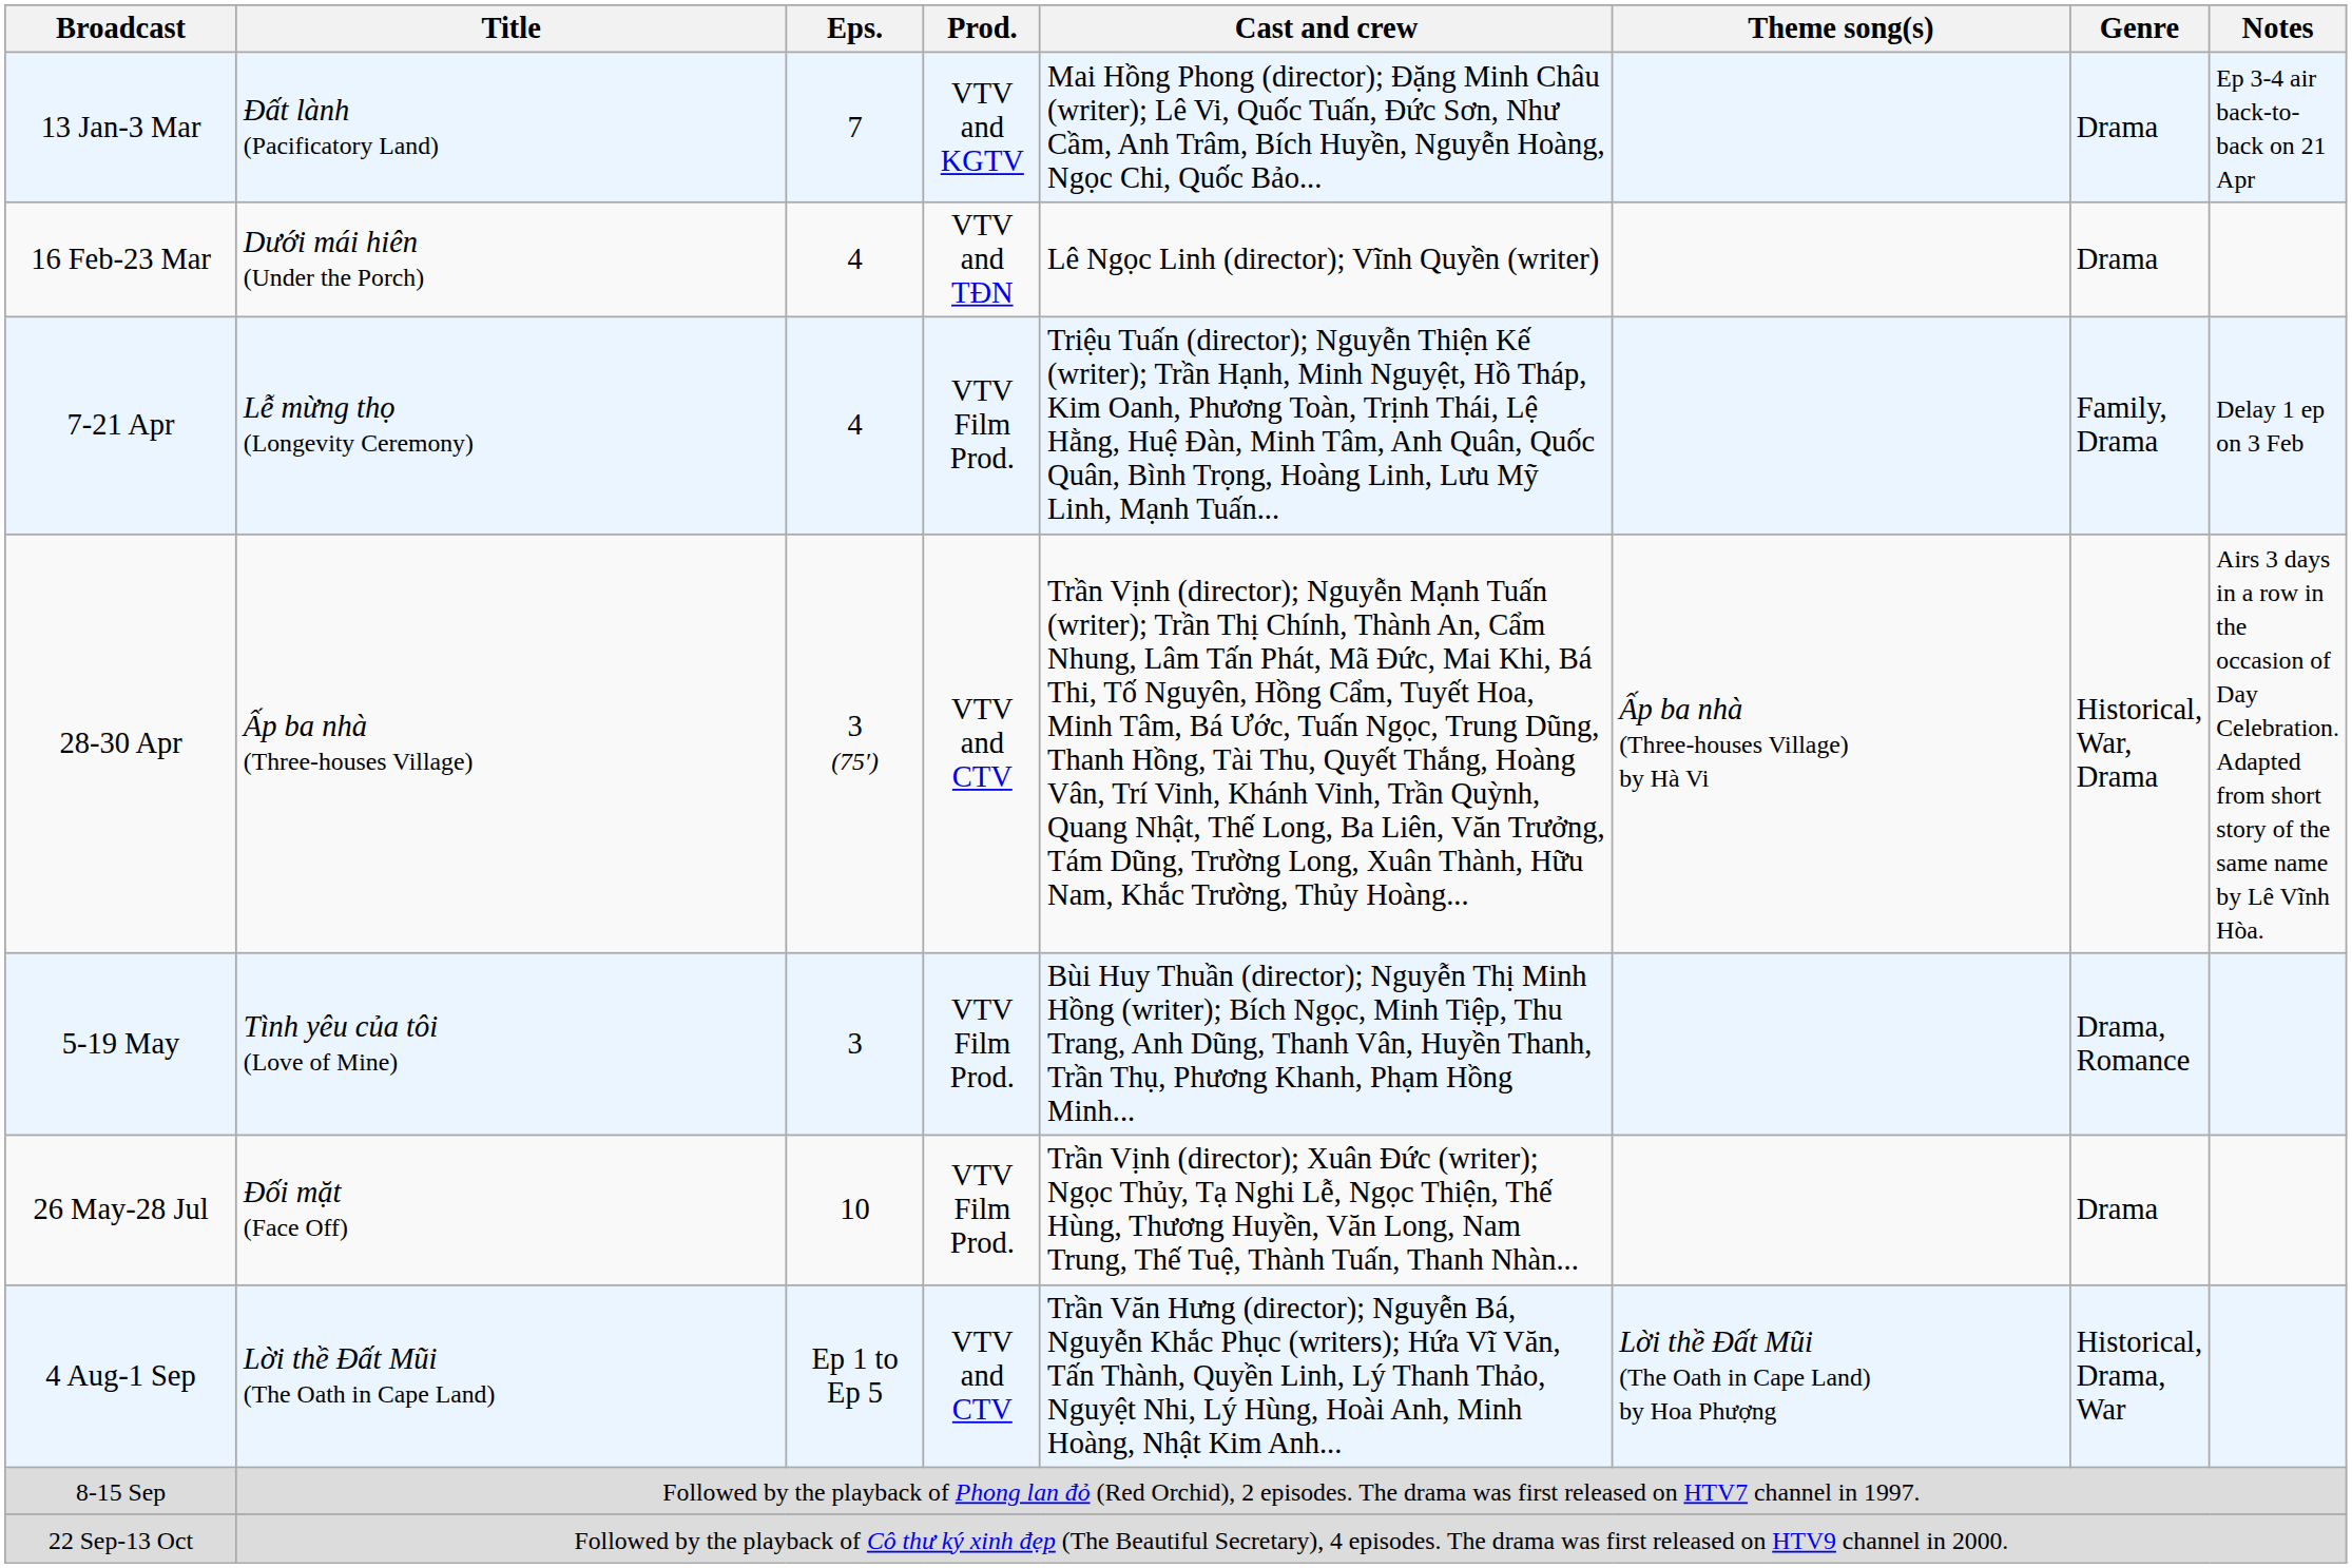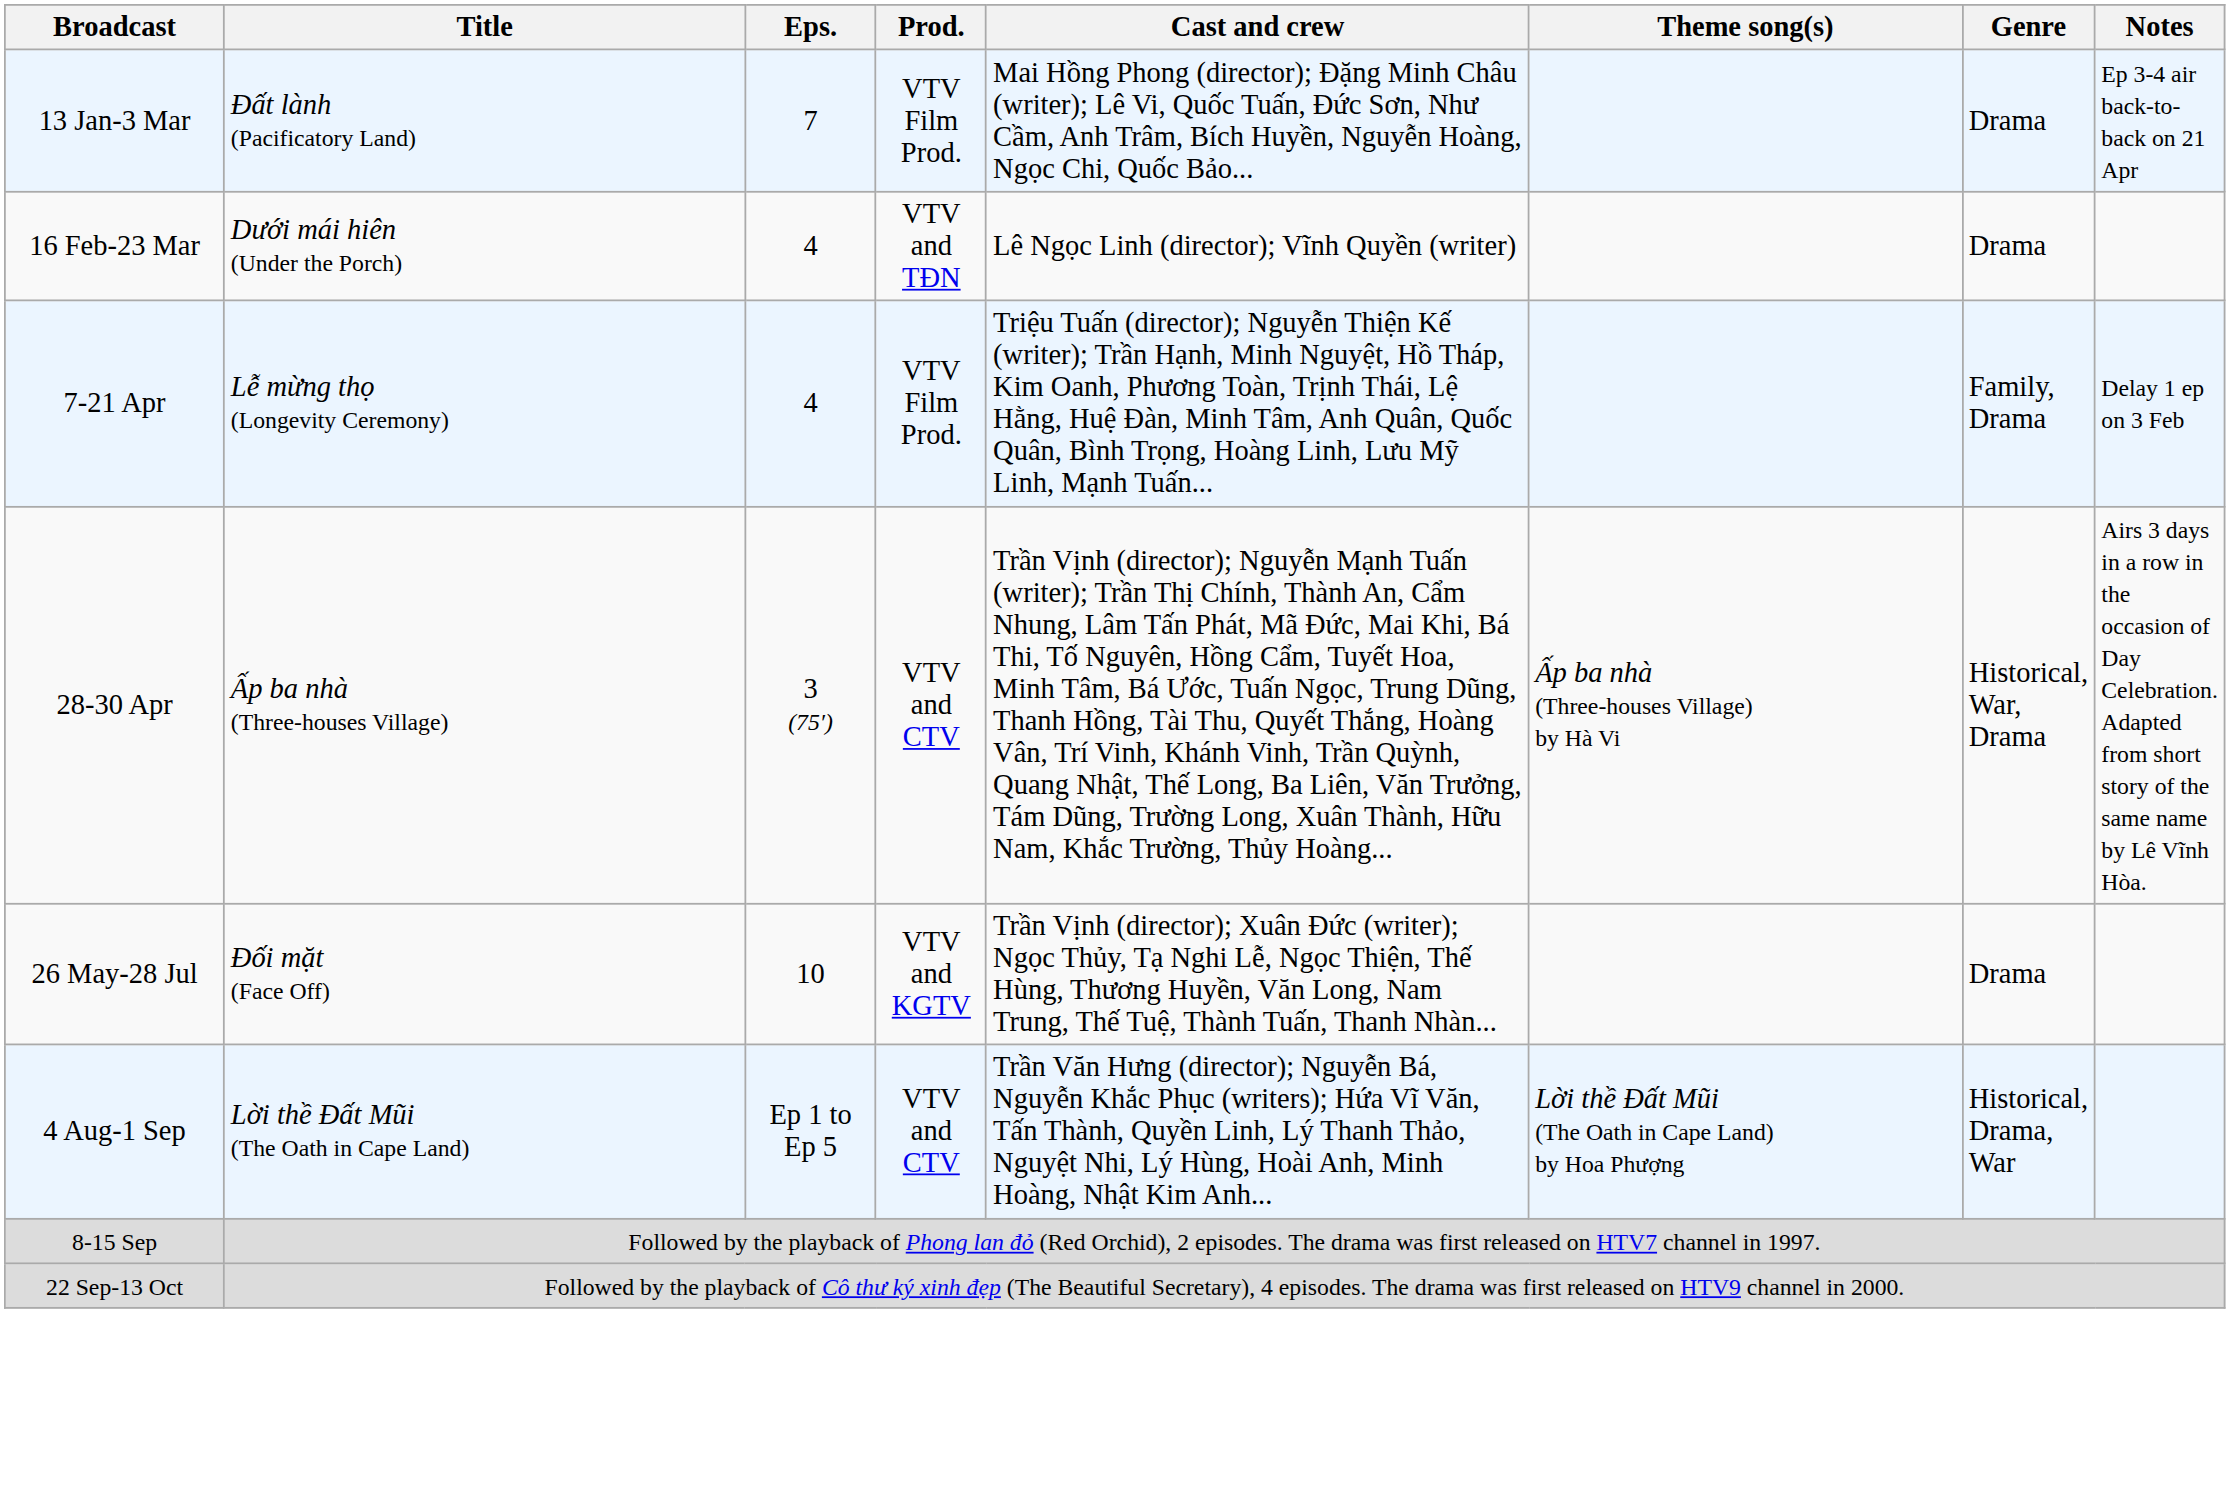 <table class="wikitable sortable">
 <tr>
 <th style="width:10%;">Broadcast</th>
 <th style="width:24%;">Title</th>
 <th style="width:6%;">Eps.</th>
 <th style="width:5%;">Prod.</th>
 <th style="width:25%;">Cast and crew</th>
 <th style="width:20%;">Theme song(s)</th>
 <th style="width:5%;">Genre</th>
 <th style="width:5%;">Notes</th>
 </tr>
 <tr ---- bgcolor="#ebf5ff">
 <td style="text-align:center;">13 Jan-3 Mar <br></td>
 <td><em>Đất lành</em> <br><small>(Pacificatory Land)</small></td>
 <td style="text-align:center;">7</td>
-<td style="text-align:center;">VTV<br>and<br><a href='#'>KGTV</a></td>
+<td style="text-align:center;">VTV Film Prod.</td>
 <td>Mai Hồng Phong (director); Đặng Minh Châu (writer); Lê Vi, Quốc Tuấn, Đức Sơn, Như Cầm, Anh Trâm, Bích Huyền, Nguyễn Hoàng, Ngọc Chi, Quốc Bảo...</td>
 <td></td>
 <td>Drama</td>
 <td><small>Ep 3-4 air back-to-back on 21 Apr</small></td>
 </tr>
 <tr>
 <td style="text-align:center;">16 Feb-23 Mar <br></td>
 <td><em>Dưới mái hiên</em> <br><small>(Under the Porch)</small></td>
 <td style="text-align:center;">4</td>
 <td style="text-align:center;">VTV<br>and<br><a href='#'>TĐN</a></td>
 <td>Lê Ngọc Linh (director); Vĩnh Quyền (writer)</td>
 <td></td>
 <td>Drama</td>
 <td></td>
 </tr>
 <tr ---- bgcolor="#ebf5ff">
 <td style="text-align:center;">7-21 Apr <br></td>
 <td><em>Lễ mừng thọ</em> <br><small>(Longevity Ceremony)</small></td>
 <td style="text-align:center;">4</td>
 <td style="text-align:center;">VTV Film Prod.</td>
 <td>Triệu Tuấn (director); Nguyễn Thiện Kế (writer); Trần Hạnh, Minh Nguyệt, Hồ Tháp, Kim Oanh, Phương Toàn, Trịnh Thái, Lệ Hằng, Huệ Đàn, Minh Tâm, Anh Quân, Quốc Quân, Bình Trọng, Hoàng Linh, Lưu Mỹ Linh, Mạnh Tuấn...</td>
 <td></td>
 <td>Family, Drama</td>
 <td><small>Delay 1 ep on 3 Feb</small></td>
 </tr>
 <tr>
 <td style="text-align:center;">28-30 Apr <br></td>
 <td><em>Ấp ba nhà</em> <br><small>(Three-houses Village)</small></td>
 <td style="text-align:center;">3<br><small><em>(75′)</em></small></td>
 <td style="text-align:center;">VTV<br>and<br><a href='#'>CTV</a></td>
 <td>Trần Vịnh (director); Nguyễn Mạnh Tuấn (writer); Trần Thị Chính, Thành An, Cẩm Nhung, Lâm Tấn Phát, Mã Đức, Mai Khi, Bá Thi, Tố Nguyên, Hồng Cẩm, Tuyết Hoa, Minh Tâm, Bá Ước, Tuấn Ngọc, Trung Dũng, Thanh Hồng, Tài Thu, Quyết Thắng, Hoàng Vân, Trí Vinh, Khánh Vinh, Trần Quỳnh, Quang Nhật, Thế Long, Ba Liên, Văn Trưởng, Tám Dũng, Trường Long, Xuân Thành, Hữu Nam, Khắc Trường, Thủy Hoàng...</td>
 <td><em>Ấp ba nhà</em> <br><small>(Three-houses Village)<br>by Hà Vi</small></td>
 <td>Historical, War, Drama</td>
 <td><small>Airs 3 days in a row in the occasion of  Day Celebration.<br>Adapted from short story of the same name by Lê Vĩnh Hòa.</small></td>
 </tr>
-<tr ---- bgcolor="#ebf5ff">
-<td style="text-align:center;">5-19 May <br></td>
-<td><em>Tình yêu của tôi</em> <br><small>(Love of Mine)</small></td>
-<td style="text-align:center;">3</td>
-<td style="text-align:center;">VTV Film Prod.</td>
-<td>Bùi Huy Thuần (director); Nguyễn Thị Minh Hồng (writer); Bích Ngọc, Minh Tiệp, Thu Trang, Anh Dũng, Thanh Vân, Huyền Thanh, Trần Thụ, Phương Khanh, Phạm Hồng Minh...</td>
-<td></td>
-<td>Drama, Romance</td>
-<td></td>
-</tr>
 <tr>
 <td style="text-align:center;">26 May-28 Jul <br></td>
 <td><em>Đối mặt</em> <br><small>(Face Off)</small></td>
 <td style="text-align:center;">10</td>
-<td style="text-align:center;">VTV Film Prod.</td>
+<td style="text-align:center;">VTV<br>and<br><a href='#'>KGTV</a></td>
 <td>Trần Vịnh (director); Xuân Đức (writer); Ngọc Thủy, Tạ Nghi Lễ, Ngọc Thiện, Thế Hùng, Thương Huyền, Văn Long, Nam Trung, Thế Tuệ, Thành Tuấn, Thanh Nhàn...</td>
 <td></td>
 <td>Drama</td>
 <td></td>
 </tr>
 <tr ---- bgcolor="#ebf5ff">
 <td style="text-align:center;">4 Aug-1 Sep <br></td>
 <td><em>Lời thề Đất Mũi</em> <br><small>(The Oath in Cape Land)</small></td>
 <td style="text-align:center;">Ep 1 to Ep 5</td>
 <td style="text-align:center;">VTV<br>and<br><a href='#'>CTV</a></td>
 <td>Trần Văn Hưng (director); Nguyễn Bá, Nguyễn Khắc Phục (writers); Hứa Vĩ Văn, Tấn Thành, Quyền Linh, Lý Thanh Thảo, Nguyệt Nhi, Lý Hùng, Hoài Anh, Minh Hoàng, Nhật Kim Anh...</td>
 <td><em>Lời thề Đất Mũi</em> <br><small>(The Oath in Cape Land)<br>by Hoa Phượng</small></td>
 <td>Historical, Drama, War</td>
 <td></td>
 </tr>
 <tr ---- bgcolor="#DCDCDC">
 <td style="text-align:center;"><small>8-15 Sep</small></td>
 <td colspan="7" align=center><small>Followed by the playback of <em><a href='#'>Phong lan đỏ</a></em> (Red Orchid), 2 episodes. The drama was first released on <a href='#'>HTV7</a> channel in 1997.</small></td>
 </tr>
 <tr ---- bgcolor="#DCDCDC">
 <td style="text-align:center;"><small>22 Sep-13 Oct</small></td>
 <td colspan="7" align=center><small>Followed by the playback of <em><a href='#'>Cô thư ký xinh đẹp</a></em> (The Beautiful Secretary), 4 episodes. The drama was first released on <a href='#'>HTV9</a> channel in 2000.</small></td>
 </tr>
 </table>
